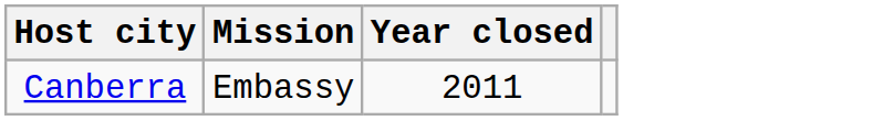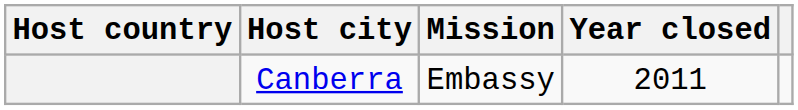 <table class="wikitable plainrowheaders" style="text-align:center;">
 <tr>
+<th scope="col">Host country</th>
 <th scope="col">Host city</th>
 <th scope="col">Mission</th>
 <th scope="col">Year closed</th>
 <th scope="col"></th>
 </tr>
 <tr>
+<th scope="row"></th>
 <td><a href='#'>Canberra</a></td>
 <td>Embassy</td>
 <td>2011</td>
 <td></td>
 </tr>
 </table>
